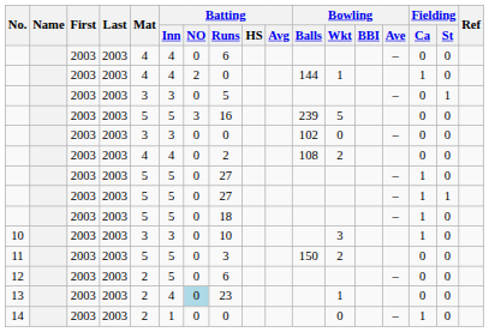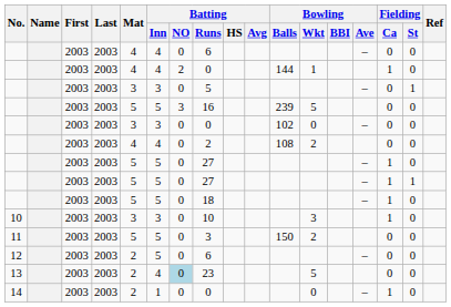 <table class="wikitable sortable plainrowheaders">
 <tr align="center">
 <th scope="col" rowspan="2">No.</th>
 <th scope="col" rowspan="2">Name</th>
 <th scope="col" rowspan="2">First</th>
 <th scope="col" rowspan="2">Last</th>
 <th scope="col" rowspan="2">Mat</th>
 <th scope="col" colspan=5 class="unsortable"><a href='#'>Batting</a></th>
 <th scope="col" colspan=4 class="unsortable"><a href='#'>Bowling</a></th>
 <th scope="col" colspan=2 class="unsortable"><a href='#'>Fielding</a></th>
 <th scope="col" class="unsortable" rowspan="2">Ref</th>
 </tr>
 <tr>
 <th scope="col" data-sort-type="number"><a href='#'>Inn</a></th>
 <th scope="col" data-sort-type="number"><a href='#'>NO</a></th>
 <th scope="col" data-sort-type="number"><a href='#'>Runs</a></th>
 <th scope="col" data-sort-type="number">HS</th>
 <th scope="col" data-sort-type="number"><a href='#'>Avg</a></th>
 <th scope="col" data-sort-type="number"><a href='#'>Balls</a></th>
 <th scope="col" data-sort-type="number"><a href='#'>Wkt</a></th>
 <th scope="col"><a href='#'>BBI</a></th>
 <th scope="col" data-sort-type="number"><a href='#'>Ave</a></th>
 <th scope="col" data-sort-type="number"><a href='#'>Ca</a></th>
 <th scope="col" data-sort-type="number"><a href='#'>St</a></th>
 </tr>
 <tr align="center">
 <td></td>
 <th scope="row" align="left"></th>
 <td>2003</td>
 <td>2003</td>
 <td>4</td>
 <td>4</td>
 <td>0</td>
 <td>6</td>
 <td></td>
 <td></td>
 <td></td>
 <td></td>
 <td></td>
 <td>–</td>
 <td>0</td>
 <td>0</td>
 <td></td>
 </tr>
 <tr align="center">
 <td></td>
 <th scope="row" align="left"></th>
 <td>2003</td>
 <td>2003</td>
 <td>4</td>
 <td>4</td>
 <td>2</td>
 <td>0</td>
 <td></td>
 <td></td>
 <td>144</td>
 <td>1</td>
 <td></td>
 <td></td>
 <td>1</td>
 <td>0</td>
 <td></td>
 </tr>
 <tr align="center">
 <td></td>
 <th scope="row" align="left"></th>
 <td>2003</td>
 <td>2003</td>
 <td>3</td>
 <td>3</td>
 <td>0</td>
 <td>5</td>
 <td></td>
 <td></td>
 <td></td>
 <td></td>
 <td></td>
 <td>–</td>
 <td>0</td>
 <td>1</td>
 <td></td>
 </tr>
 <tr align="center">
 <td></td>
 <th scope="row" align="left"></th>
 <td>2003</td>
 <td>2003</td>
 <td>5</td>
 <td>5</td>
 <td>3</td>
 <td>16</td>
 <td></td>
 <td></td>
 <td>239</td>
 <td>5</td>
 <td></td>
 <td></td>
 <td>0</td>
 <td>0</td>
 <td></td>
 </tr>
 <tr align="center">
 <td></td>
 <th scope="row" align="left"></th>
 <td>2003</td>
 <td>2003</td>
 <td>3</td>
 <td>3</td>
 <td>0</td>
 <td>0</td>
 <td></td>
 <td></td>
 <td>102</td>
 <td>0</td>
 <td></td>
 <td>–</td>
 <td>0</td>
 <td>0</td>
 <td></td>
 </tr>
 <tr align="center">
 <td></td>
 <th scope="row" align="left"></th>
 <td>2003</td>
 <td>2003</td>
 <td>4</td>
 <td>4</td>
 <td>0</td>
 <td>2</td>
 <td></td>
 <td></td>
 <td>108</td>
 <td>2</td>
 <td></td>
 <td></td>
 <td>0</td>
 <td>0</td>
 <td></td>
 </tr>
 <tr align="center">
 <td></td>
 <th scope="row" align="left"></th>
 <td>2003</td>
 <td>2003</td>
 <td>5</td>
 <td>5</td>
 <td>0</td>
 <td>27</td>
 <td></td>
 <td></td>
 <td></td>
 <td></td>
 <td></td>
 <td>–</td>
 <td>1</td>
 <td>0</td>
 <td></td>
 </tr>
 <tr align="center">
 <td></td>
 <th scope="row" align="left"></th>
 <td>2003</td>
 <td>2003</td>
 <td>5</td>
 <td>5</td>
 <td>0</td>
 <td>27</td>
 <td></td>
 <td></td>
 <td></td>
 <td></td>
 <td></td>
 <td>–</td>
 <td>1</td>
 <td>1</td>
 <td></td>
 </tr>
 <tr align="center">
 <td></td>
 <th scope="row" align="left"></th>
 <td>2003</td>
 <td>2003</td>
 <td>5</td>
 <td>5</td>
 <td>0</td>
 <td>18</td>
 <td></td>
 <td></td>
 <td></td>
 <td></td>
 <td></td>
 <td>–</td>
 <td>1</td>
 <td>0</td>
 <td></td>
 </tr>
 <tr align="center">
 <td>10</td>
 <th scope="row" align="left"></th>
 <td>2003</td>
 <td>2003</td>
 <td>3</td>
 <td>3</td>
 <td>0</td>
 <td>10</td>
 <td></td>
 <td></td>
 <td></td>
 <td>3</td>
 <td></td>
 <td></td>
 <td>1</td>
 <td>0</td>
 <td></td>
 </tr>
 <tr align="center">
 <td>11</td>
 <th scope="row" align="left"></th>
 <td>2003</td>
 <td>2003</td>
 <td>5</td>
 <td>5</td>
 <td>0</td>
 <td>3</td>
 <td></td>
 <td></td>
 <td>150</td>
 <td>2</td>
 <td></td>
 <td></td>
 <td>0</td>
 <td>0</td>
 <td></td>
 </tr>
 <tr align="center">
 <td>12</td>
 <th scope="row" align="left"></th>
 <td>2003</td>
 <td>2003</td>
 <td>2</td>
 <td>5</td>
 <td>0</td>
 <td>6</td>
 <td></td>
 <td></td>
 <td></td>
 <td></td>
 <td></td>
 <td>–</td>
 <td>0</td>
 <td>0</td>
 <td></td>
 </tr>
 <tr align="center">
 <td>13</td>
 <th scope="row" align="left"></th>
 <td>2003</td>
 <td>2003</td>
 <td>2</td>
 <td>4</td>
 <td style="background: lightblue;">0</td>
 <td>23</td>
 <td></td>
 <td></td>
 <td></td>
-<td>1</td>
+<td>5</td>
 <td></td>
 <td></td>
 <td>0</td>
 <td>0</td>
 <td></td>
 </tr>
 <tr align="center">
 <td>14</td>
 <th scope="row" align="left"></th>
 <td>2003</td>
 <td>2003</td>
 <td>2</td>
 <td>1</td>
 <td>0</td>
 <td>0</td>
 <td></td>
 <td></td>
 <td></td>
 <td>0</td>
 <td></td>
 <td>–</td>
 <td>1</td>
 <td>0</td>
 <td></td>
 </tr>
 </table>
